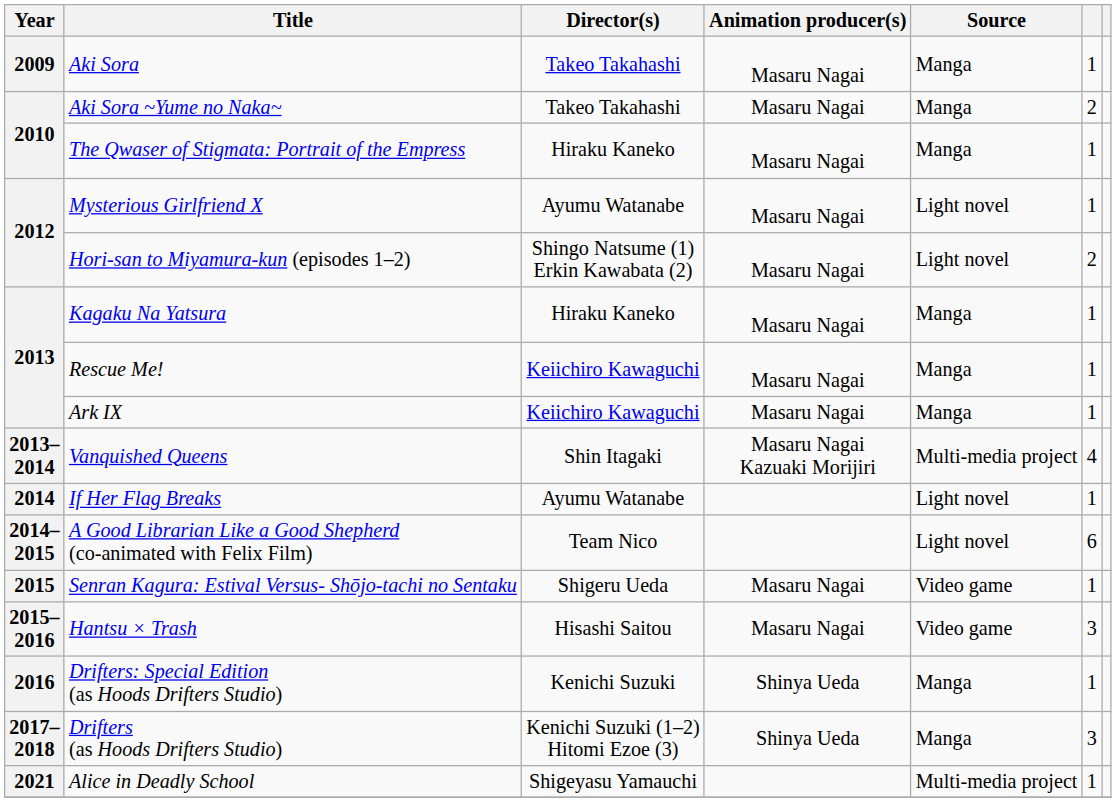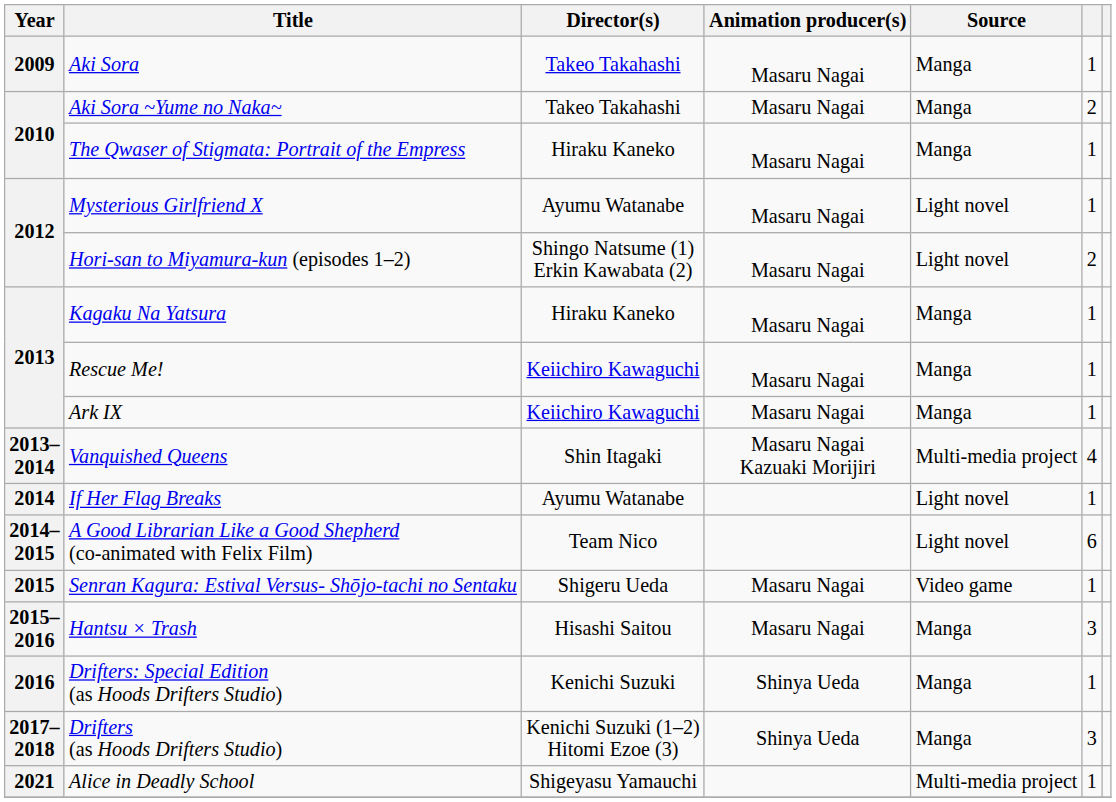 <table class="wikitable sortable plainrowheaders">
 <tr>
 <th scope="col" class="unsortable" width=10>Year</th>
 <th scope="col">Title</th>
 <th scope="col">Director(s)</th>
 <th scope="col">Animation producer(s)</th>
 <th scope="col">Source</th>
 <th scope="col"></th>
 <th scope="col" class="unsortable"></th>
 </tr>
 <tr>
 <th scope="row">2009</th>
 <td><em><a href='#'>Aki Sora</a></em></td>
 <td style=text-align:center><a href='#'>Takeo Takahashi</a></td>
 <td style=text-align:center><br>Masaru Nagai</td>
 <td>Manga</td>
 <td>1</td>
 <td></td>
 </tr>
 <tr>
 <th scope="row" rowspan="2">2010</th>
 <td><em><a href='#'>Aki Sora ~Yume no Naka~</a></em></td>
 <td style=text-align:center>Takeo Takahashi</td>
 <td style=text-align:center>Masaru Nagai</td>
 <td>Manga</td>
 <td>2</td>
 <td></td>
 </tr>
 <tr>
 <td><em><a href='#'>The Qwaser of Stigmata: Portrait of the Empress</a></em></td>
 <td style=text-align:center>Hiraku Kaneko</td>
 <td style=text-align:center><br>Masaru Nagai</td>
 <td>Manga</td>
 <td>1</td>
 <td></td>
 </tr>
 <tr>
 <th scope="row" rowspan="2">2012</th>
 <td><em><a href='#'>Mysterious Girlfriend X</a></em></td>
 <td style=text-align:center>Ayumu Watanabe</td>
 <td style=text-align:center><br>Masaru Nagai</td>
 <td>Light novel</td>
 <td>1</td>
 <td></td>
 </tr>
 <tr>
 <td><em><a href='#'>Hori-san to Miyamura-kun</a></em> (episodes 1–2)</td>
 <td style=text-align:center>Shingo Natsume (1)<br>Erkin Kawabata (2)</td>
 <td style=text-align:center><br>Masaru Nagai</td>
 <td>Light novel</td>
 <td>2</td>
 <td></td>
 </tr>
 <tr>
 <th scope="row" rowspan="3">2013</th>
 <td><em><a href='#'>Kagaku Na Yatsura</a></em></td>
 <td style=text-align:center>Hiraku Kaneko</td>
 <td style=text-align:center><br>Masaru Nagai</td>
 <td>Manga</td>
 <td>1</td>
 <td></td>
 </tr>
 <tr>
 <td><em>Rescue Me!</em></td>
 <td style=text-align:center><a href='#'>Keiichiro Kawaguchi</a></td>
 <td style=text-align:center><br>Masaru Nagai</td>
 <td>Manga</td>
 <td>1</td>
 <td></td>
 </tr>
 <tr>
 <td><em>Ark IX</em></td>
 <td style=text-align:center><a href='#'>Keiichiro Kawaguchi</a></td>
 <td style=text-align:center>Masaru Nagai</td>
 <td>Manga</td>
 <td>1</td>
 <td></td>
 </tr>
 <tr>
 <th scope="row">2013–2014</th>
 <td><em><a href='#'>Vanquished Queens</a></em></td>
 <td style=text-align:center>Shin Itagaki</td>
 <td style=text-align:center>Masaru Nagai<br>Kazuaki Morijiri</td>
 <td>Multi-media project</td>
 <td>4</td>
 <td></td>
 </tr>
 <tr>
 <th scope="row">2014</th>
 <td><em><a href='#'>If Her Flag Breaks</a></em></td>
 <td style=text-align:center>Ayumu Watanabe</td>
 <td style=text-align:center></td>
 <td>Light novel</td>
 <td>1</td>
 <td></td>
 </tr>
 <tr>
 <th scope="row">2014–2015</th>
 <td><em><a href='#'>A Good Librarian Like a Good Shepherd</a></em><br>(co-animated with Felix Film)</td>
 <td style=text-align:center>Team Nico</td>
 <td style=text-align:center></td>
 <td>Light novel</td>
 <td>6</td>
 <td></td>
 </tr>
 <tr>
 <th scope="row">2015</th>
 <td><em><a href='#'>Senran Kagura: Estival Versus- Shōjo-tachi no Sentaku</a></em></td>
 <td style=text-align:center>Shigeru Ueda</td>
 <td style=text-align:center>Masaru Nagai</td>
 <td>Video game</td>
 <td>1</td>
 <td></td>
 </tr>
 <tr>
 <th scope="row">2015–2016</th>
 <td><em><a href='#'>Hantsu × Trash</a></em></td>
 <td style=text-align:center>Hisashi Saitou</td>
 <td style=text-align:center>Masaru Nagai</td>
-<td>Video game</td>
+<td>Manga</td>
 <td>3</td>
 <td></td>
 </tr>
 <tr>
 <th scope="row">2016</th>
 <td><em><a href='#'>Drifters: Special Edition</a></em><br>(as <em>Hoods Drifters Studio</em>)</td>
 <td style=text-align:center>Kenichi Suzuki</td>
 <td style=text-align:center>Shinya Ueda</td>
 <td>Manga</td>
 <td>1</td>
 <td></td>
 </tr>
 <tr>
 <th scope="row">2017–2018</th>
 <td><em><a href='#'>Drifters</a></em><br>(as <em>Hoods Drifters Studio</em>)</td>
 <td style=text-align:center>Kenichi Suzuki (1–2)<br>Hitomi Ezoe (3)</td>
 <td style=text-align:center>Shinya Ueda</td>
 <td>Manga</td>
 <td>3</td>
 <td></td>
 </tr>
 <tr>
 <th scope="row">2021</th>
 <td><em>Alice in Deadly School</em></td>
 <td style=text-align:center>Shigeyasu Yamauchi</td>
 <td style=text-align:center></td>
 <td>Multi-media project</td>
 <td>1</td>
 <td></td>
 </tr>
 <tr>
 </tr>
 </table>
